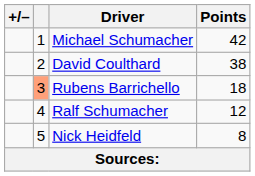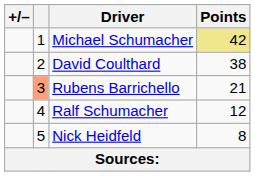 <table class="wikitable" style="font-size: 85%;">
 <tr>
 <th scope="col">+/–</th>
 <th scope="col"></th>
 <th scope="col">Driver</th>
 <th scope="col">Points</th>
 </tr>
 <tr>
 <td align="left"></td>
 <td align="center">1</td>
 <td> <a href='#'>Michael Schumacher</a></td>
-<td align="right">42</td>
+<td align="right" style="background: khaki;">42</td>
 </tr>
 <tr>
 <td align="left"></td>
 <td align="center">2</td>
 <td> <a href='#'>David Coulthard</a></td>
 <td align="right">38</td>
 </tr>
 <tr>
 <td align="left"></td>
 <td align="center" style="background: lightsalmon;">3</td>
 <td> <a href='#'>Rubens Barrichello</a></td>
-<td align="right">18</td>
+<td align="right">21</td>
 </tr>
 <tr>
 <td align="left"></td>
 <td align="center">4</td>
 <td> <a href='#'>Ralf Schumacher</a></td>
 <td align="right">12</td>
 </tr>
 <tr>
 <td align="left"></td>
 <td align="center">5</td>
 <td> <a href='#'>Nick Heidfeld</a></td>
 <td align="right">8</td>
 </tr>
 <tr>
 <th colspan=4>Sources:</th>
 </tr>
 </table>
